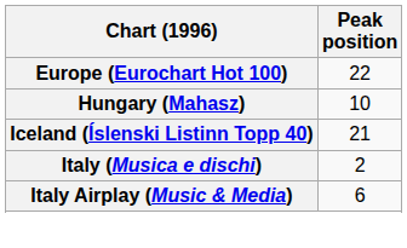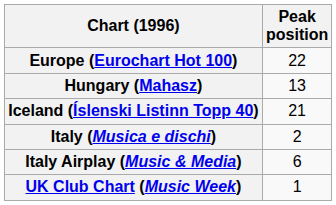 <table class="wikitable sortable plainrowheaders" style="text-align:center">
 <tr>
 <th>Chart (1996)</th>
 <th>Peak<br>position</th>
 </tr>
 <tr>
 </tr>
 <tr>
 </tr>
 <tr>
 </tr>
 <tr>
 </tr>
 <tr>
 </tr>
 <tr>
 <th scope="row">Europe (<a href='#'>Eurochart Hot 100</a>)</th>
 <td>22</td>
 </tr>
 <tr>
 </tr>
 <tr>
 </tr>
 <tr>
 <th scope="row">Hungary (<a href='#'>Mahasz</a>)</th>
-<td>10</td>
+<td>13</td>
 </tr>
 <tr>
 <th scope="row">Iceland (<a href='#'>Íslenski Listinn Topp 40</a>)</th>
 <td>21</td>
 </tr>
 <tr>
 </tr>
 <tr>
 <th scope="row">Italy (<em><a href='#'>Musica e dischi</a></em>)</th>
 <td>2</td>
 </tr>
 <tr>
 <th scope="row">Italy Airplay (<em><a href='#'>Music & Media</a></em>)</th>
 <td>6</td>
 </tr>
 <tr>
 </tr>
 <tr>
 </tr>
 <tr>
 </tr>
 <tr>
 </tr>
 <tr>
 </tr>
 <tr>
+<th scope="row"><a href='#'>UK Club Chart</a> (<em><a href='#'>Music Week</a></em>)</th>
+<td>1</td>
+</tr>
+<tr>
 </tr>
 <tr>
 </tr>
 <tr>
 </tr>
 <tr>
 </tr>
 </table>
